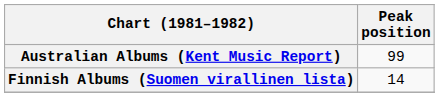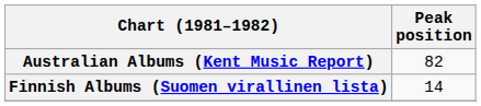 <table class="wikitable sortable plainrowheaders" style="text-align:center">
 <tr>
 <th scope="col">Chart (1981–1982)</th>
 <th scope="col">Peak<br>position</th>
 </tr>
 <tr>
 <th scope="row">Australian Albums (<a href='#'>Kent Music Report</a>)</th>
-<td>99</td>
+<td>82</td>
 </tr>
 <tr>
 <th scope="row">Finnish Albums (<a href='#'>Suomen virallinen lista</a>)</th>
 <td>14</td>
 </tr>
 <tr>
 </tr>
 <tr>
 </tr>
 <tr>
 </tr>
 </table>
